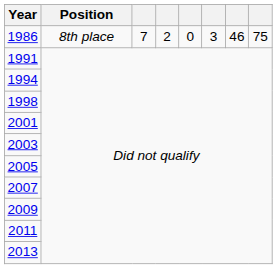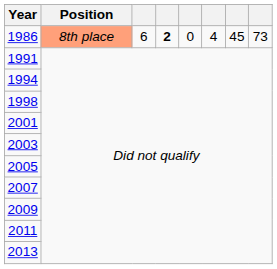 <table class="wikitable" style="text-align: center;">
 <tr>
 <th>Year</th>
 <th width="100">Position</th>
 <th width="20"></th>
 <th width="20"></th>
 <th width="20"></th>
 <th width="20"></th>
 <th width="20"></th>
 <th width="20"></th>
 </tr>
 <tr>
 <td> <a href='#'>1986</a></td>
-<td><em>8th place</em></td>
-<td>7</td>
-<td>2</td>
+<td style="background: lightsalmon;"><em>8th place</em></td>
+<td>6</td>
+<td><strong>2</strong></td>
 <td>0</td>
-<td>3</td>
-<td>46</td>
-<td>75</td>
+<td>4</td>
+<td>45</td>
+<td>73</td>
 </tr>
 <tr>
 <td> <a href='#'>1991</a></td>
 <td colspan=7 rowspan=10><em>Did not qualify</em></td>
 </tr>
 <tr>
 <td> <a href='#'>1994</a></td>
 </tr>
 <tr>
 <td> <a href='#'>1998</a></td>
 </tr>
 <tr>
 <td> <a href='#'>2001</a></td>
 </tr>
 <tr>
 <td> <a href='#'>2003</a></td>
 </tr>
 <tr>
 <td> <a href='#'>2005</a></td>
 </tr>
 <tr>
 <td> <a href='#'>2007</a></td>
 </tr>
 <tr>
 <td> <a href='#'>2009</a></td>
 </tr>
 <tr>
 <td> <a href='#'>2011</a></td>
 </tr>
 <tr>
 <td> <a href='#'>2013</a></td>
 </tr>
 </table>
